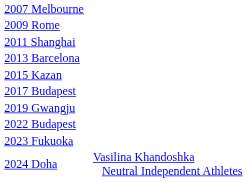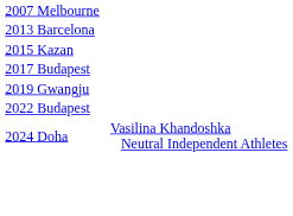 <table>
 <tr>
 <td><a href='#'>2007 Melbourne</a></td>
-<td></td>
-<td></td>
-<td></td>
-</tr>
-<tr>
-<td><a href='#'>2009 Rome</a><br></td>
-<td></td>
-<td></td>
-<td></td>
-</tr>
-<tr>
-<td><a href='#'>2011 Shanghai</a><br></td>
 <td></td>
 <td></td>
 <td></td>
 </tr>
 <tr>
 <td><a href='#'>2013 Barcelona</a><br></td>
 <td></td>
 <td></td>
 <td></td>
 </tr>
 <tr>
 <td><a href='#'>2015 Kazan</a><br></td>
 <td></td>
 <td></td>
 <td></td>
 </tr>
 <tr>
 <td><a href='#'>2017 Budapest</a><br></td>
 <td></td>
 <td></td>
 <td></td>
 </tr>
 <tr>
 <td><a href='#'>2019 Gwangju</a><br></td>
 <td></td>
 <td></td>
 <td></td>
 </tr>
 <tr>
 <td><a href='#'>2022 Budapest</a><br></td>
 <td></td>
 <td></td>
 <td></td>
 </tr>
 <tr>
-<td><a href='#'>2023 Fukuoka</a><br></td>
-<td></td>
-<td></td>
-<td></td>
-</tr>
-<tr>
 <td><a href='#'>2024 Doha</a><br></td>
 <td></td>
 <td></td>
 <td><a href='#'>Vasilina Khandoshka</a><br>   <a href='#'>Neutral Independent Athletes</a></td>
 </tr>
 </table>
